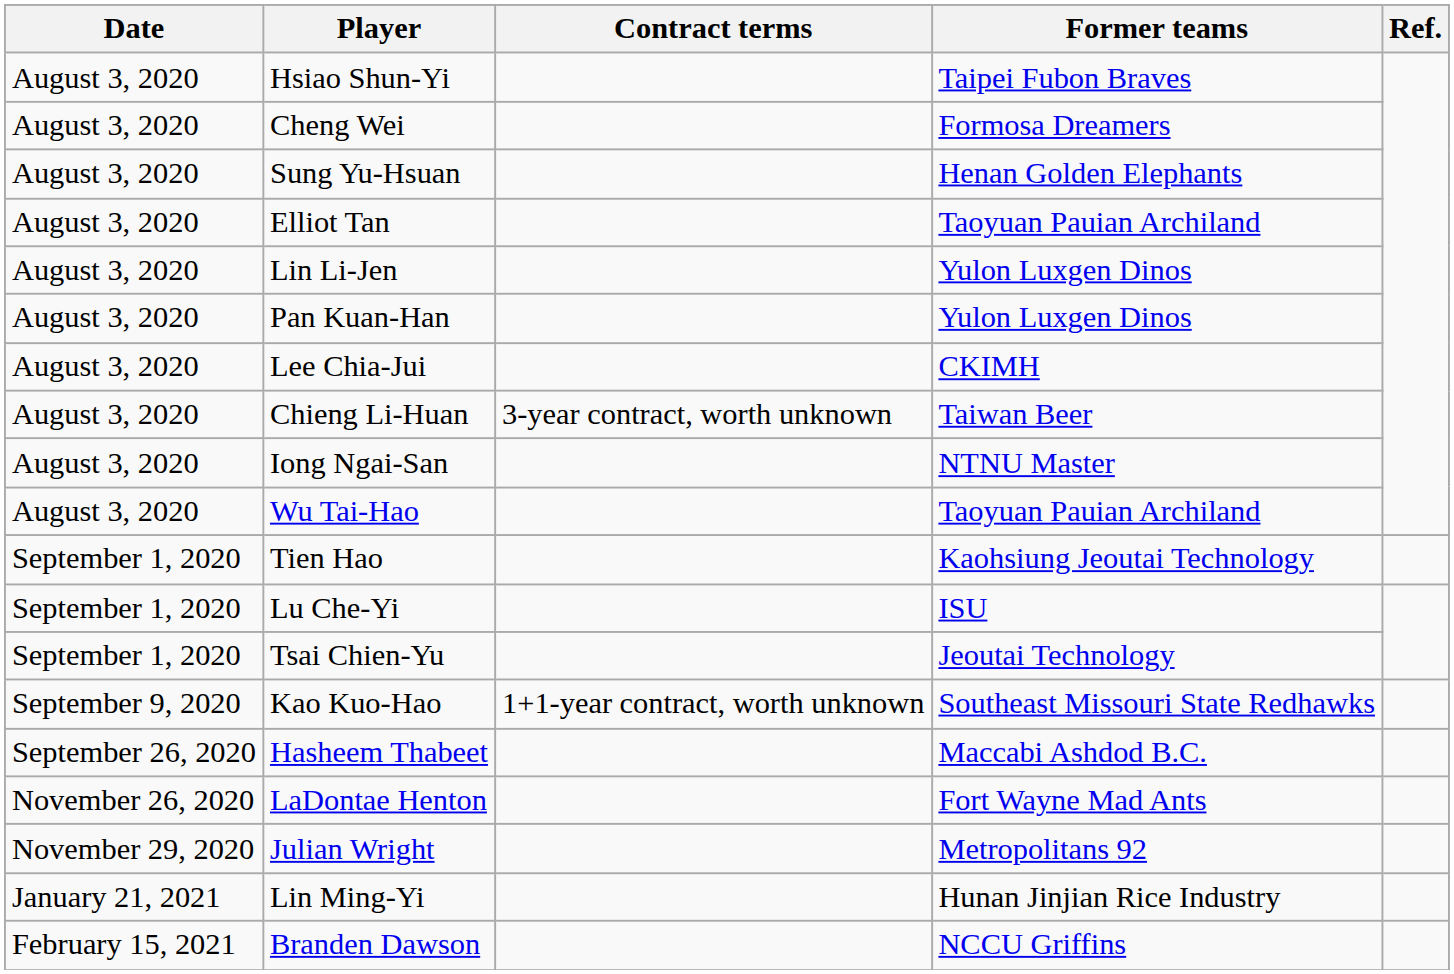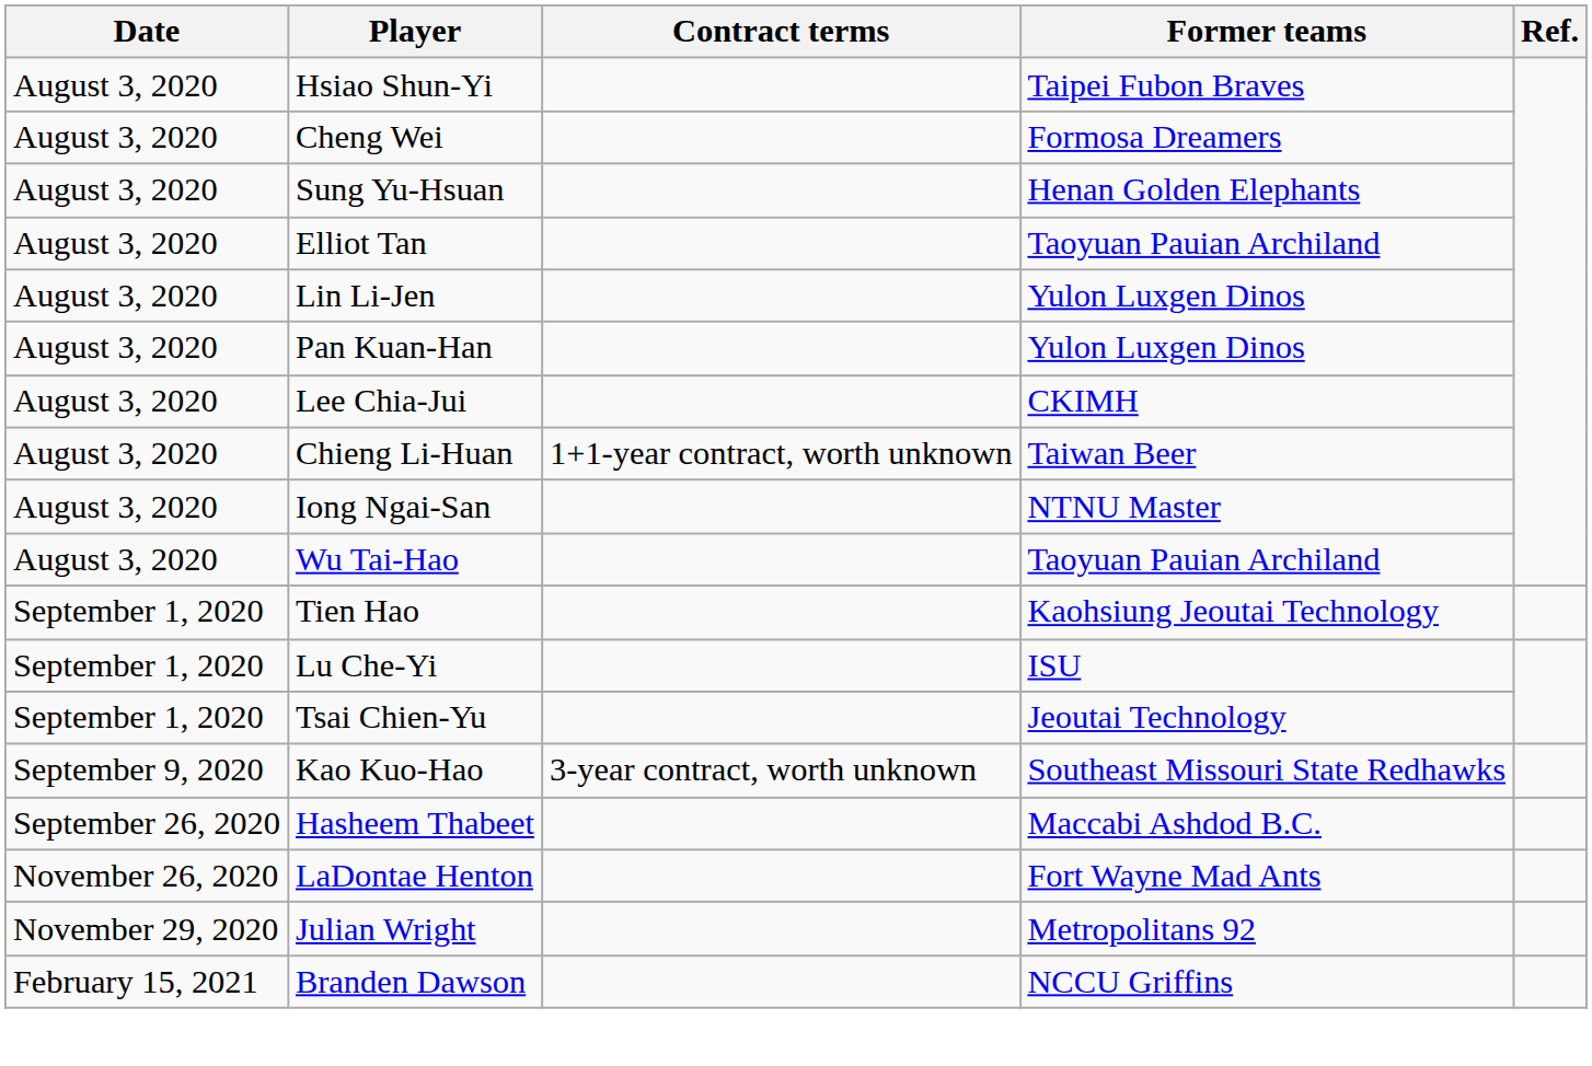 <table class="wikitable">
 <tr>
 <th>Date</th>
 <th>Player</th>
 <th>Contract terms</th>
 <th>Former teams</th>
 <th>Ref.</th>
 </tr>
 <tr>
 <td>August 3, 2020</td>
 <td>Hsiao Shun-Yi</td>
 <td></td>
 <td><a href='#'>Taipei Fubon Braves</a></td>
 <td rowspan=10></td>
 </tr>
 <tr>
 <td>August 3, 2020</td>
 <td>Cheng Wei</td>
 <td></td>
 <td><a href='#'>Formosa Dreamers</a></td>
 </tr>
 <tr>
 <td>August 3, 2020</td>
 <td>Sung Yu-Hsuan</td>
 <td></td>
 <td><a href='#'>Henan Golden Elephants</a></td>
 </tr>
 <tr>
 <td>August 3, 2020</td>
 <td>Elliot Tan</td>
 <td></td>
 <td><a href='#'>Taoyuan Pauian Archiland</a></td>
 </tr>
 <tr>
 <td>August 3, 2020</td>
 <td>Lin Li-Jen</td>
 <td></td>
 <td><a href='#'>Yulon Luxgen Dinos</a></td>
 </tr>
 <tr>
 <td>August 3, 2020</td>
 <td>Pan Kuan-Han</td>
 <td></td>
 <td><a href='#'>Yulon Luxgen Dinos</a></td>
 </tr>
 <tr>
 <td>August 3, 2020</td>
 <td>Lee Chia-Jui</td>
 <td></td>
 <td><a href='#'>CKIMH</a></td>
 </tr>
 <tr>
 <td>August 3, 2020</td>
 <td>Chieng Li-Huan</td>
-<td>3-year contract, worth unknown</td>
+<td>1+1-year contract, worth unknown</td>
 <td><a href='#'>Taiwan Beer</a></td>
 </tr>
 <tr>
 <td>August 3, 2020</td>
 <td>Iong Ngai-San</td>
 <td></td>
 <td><a href='#'>NTNU Master</a></td>
 </tr>
 <tr>
 <td>August 3, 2020</td>
 <td><a href='#'>Wu Tai-Hao</a></td>
 <td></td>
 <td><a href='#'>Taoyuan Pauian Archiland</a></td>
 </tr>
 <tr>
 <td>September 1, 2020</td>
 <td>Tien Hao</td>
 <td></td>
 <td><a href='#'>Kaohsiung Jeoutai Technology</a></td>
 <td></td>
 </tr>
 <tr>
 <td>September 1, 2020</td>
 <td>Lu Che-Yi</td>
 <td></td>
 <td><a href='#'>ISU</a></td>
 <td rowspan=2></td>
 </tr>
 <tr>
 <td>September 1, 2020</td>
 <td>Tsai Chien-Yu</td>
 <td></td>
 <td><a href='#'>Jeoutai Technology</a></td>
 </tr>
 <tr>
 <td>September 9, 2020</td>
 <td>Kao Kuo-Hao</td>
-<td>1+1-year contract, worth unknown</td>
+<td>3-year contract, worth unknown</td>
 <td><a href='#'>Southeast Missouri State Redhawks</a></td>
 <td></td>
 </tr>
 <tr>
 <td>September 26, 2020</td>
 <td><a href='#'>Hasheem Thabeet</a></td>
 <td></td>
 <td><a href='#'>Maccabi Ashdod B.C.</a></td>
 <td></td>
 </tr>
 <tr>
 <td>November 26, 2020</td>
 <td><a href='#'>LaDontae Henton</a></td>
 <td></td>
 <td><a href='#'>Fort Wayne Mad Ants</a></td>
 <td></td>
 </tr>
 <tr>
 <td>November 29, 2020</td>
 <td><a href='#'>Julian Wright</a></td>
 <td></td>
 <td><a href='#'>Metropolitans 92</a></td>
 <td></td>
 </tr>
 <tr>
-<td>January 21, 2021</td>
-<td>Lin Ming-Yi</td>
-<td></td>
-<td>Hunan Jinjian Rice Industry</td>
-<td></td>
-</tr>
-<tr>
 <td>February 15, 2021</td>
 <td><a href='#'>Branden Dawson</a></td>
 <td></td>
 <td><a href='#'>NCCU Griffins</a></td>
 <td></td>
 </tr>
 </table>
